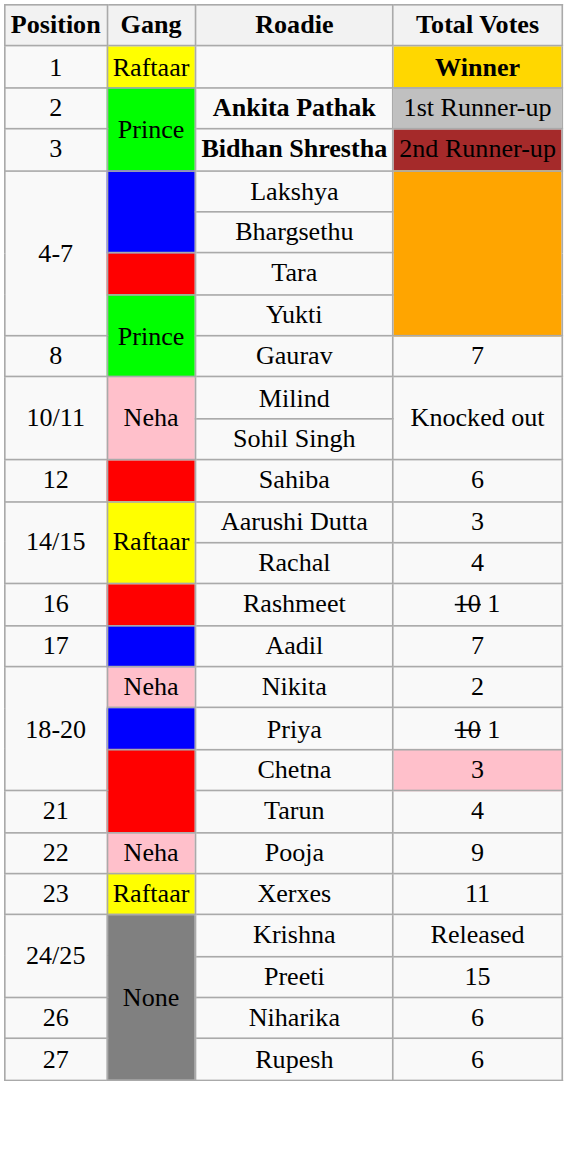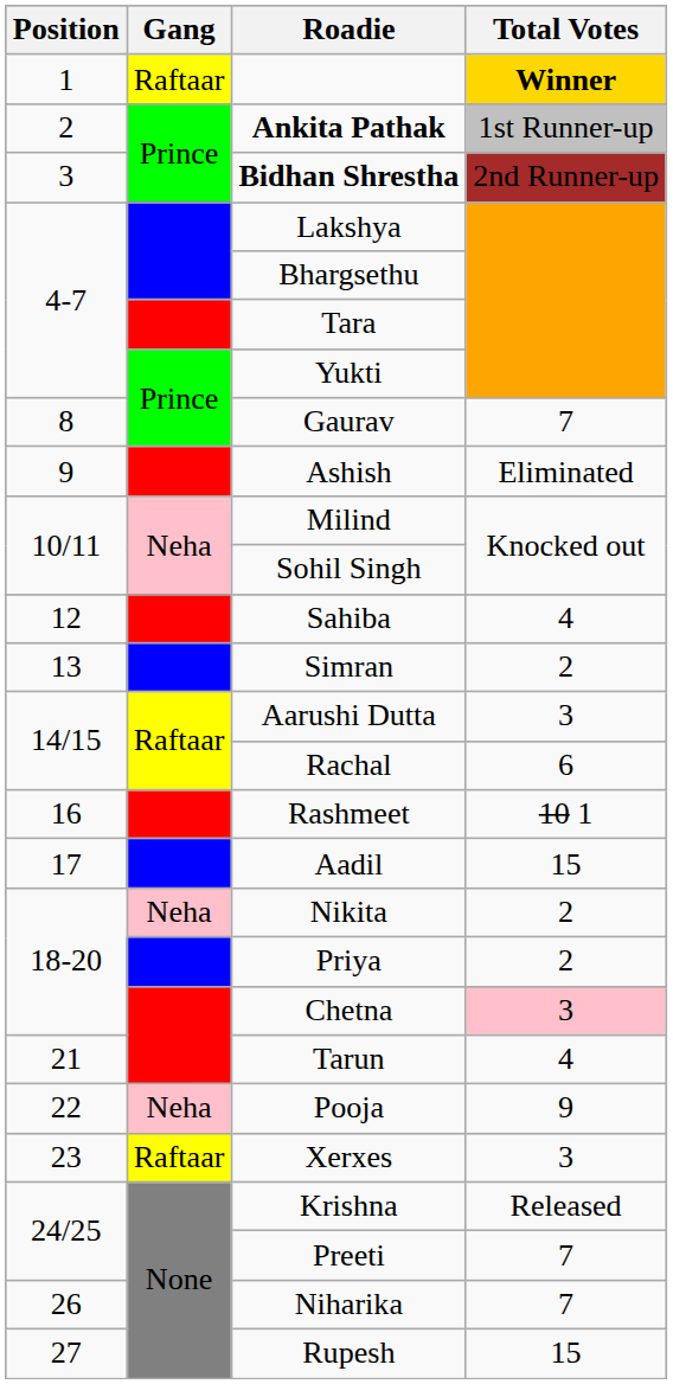 <table class="wikitable" style="text-align:center;">
 <tr>
 <th scope="col">Position</th>
 <th scope="col">Gang</th>
 <th scope="col">Roadie</th>
 <th scope="col">Total Votes</th>
 </tr>
 <tr>
 <td>1</td>
 <td bgcolor=Yellow>Raftaar</td>
 <td></td>
 <td bgcolor=gold><strong>Winner</strong></td>
 </tr>
 <tr>
 <td>2</td>
 <td rowspan="2" bgcolor=Lime>Prince</td>
 <td><strong>Ankita Pathak</strong></td>
 <td bgcolor=silver>1st Runner-up</td>
 </tr>
 <tr>
 <td>3</td>
 <td><strong>Bidhan Shrestha</strong></td>
 <td bgcolor=brown>2nd Runner-up</td>
 </tr>
 <tr>
 <td rowspan="4">4-7</td>
 <td rowspan="2" bgcolor=blue></td>
 <td>Lakshya</td>
 <td rowspan="4" bgcolor= orange></td>
 </tr>
 <tr>
 <td>Bhargsethu</td>
 </tr>
 <tr>
 <td bgcolor=red></td>
 <td>Tara</td>
 </tr>
 <tr>
 <td rowspan=2 bgcolor=lime>Prince</td>
 <td>Yukti</td>
 </tr>
 <tr>
 <td>8</td>
 <td>Gaurav</td>
 <td>7</td>
 </tr>
 <tr>
+<td>9</td>
+<td bgcolor=red></td>
+<td>Ashish</td>
+<td>Eliminated</td>
+</tr>
+<tr>
 <td rowspan="2">10/11</td>
 <td rowspan="2" bgcolor=pink>Neha</td>
 <td>Milind</td>
 <td rowspan="2">Knocked out</td>
 </tr>
 <tr>
 <td>Sohil Singh</td>
 </tr>
 <tr>
 <td>12</td>
 <td bgcolor=red></td>
 <td>Sahiba</td>
-<td>6</td>
+<td>4</td>
+</tr>
+<tr>
+<td>13</td>
+<td bgcolor=blue></td>
+<td>Simran</td>
+<td>2</td>
 </tr>
 <tr>
 <td rowspan="2">14/15</td>
 <td rowspan="2" bgcolor=yellow>Raftaar</td>
 <td>Aarushi Dutta</td>
 <td>3</td>
 </tr>
 <tr>
 <td>Rachal</td>
-<td>4</td>
+<td>6</td>
 </tr>
 <tr>
 <td>16</td>
 <td bgcolor=red></td>
 <td>Rashmeet</td>
 <td><s>10</s> 1</td>
 </tr>
 <tr>
 <td>17</td>
 <td bgcolor=Blue></td>
 <td>Aadil</td>
-<td>7</td>
+<td>15</td>
 </tr>
 <tr>
 <td rowspan="3">18-20</td>
 <td bgcolor=Pink>Neha</td>
 <td>Nikita</td>
 <td>2</td>
 </tr>
 <tr>
 <td bgcolor=Blue></td>
 <td>Priya</td>
-<td><s>10</s> 1</td>
+<td>2</td>
 </tr>
 <tr>
 <td rowspan="2" bgcolor=red></td>
 <td>Chetna</td>
 <td style="background: pink;">3</td>
 </tr>
 <tr>
 <td>21</td>
 <td>Tarun</td>
 <td>4</td>
 </tr>
 <tr>
 <td>22</td>
 <td bgcolor=pink>Neha</td>
 <td>Pooja</td>
 <td>9</td>
 </tr>
 <tr>
 <td>23</td>
 <td bgcolor=yellow>Raftaar</td>
 <td>Xerxes</td>
-<td>11</td>
+<td>3</td>
 </tr>
 <tr>
 <td rowspan="2">24/25</td>
 <td rowspan="4" bgcolor=gray>None</td>
 <td>Krishna</td>
 <td>Released</td>
 </tr>
 <tr>
 <td>Preeti</td>
-<td>15</td>
+<td>7</td>
 </tr>
 <tr>
 <td>26</td>
 <td>Niharika</td>
-<td>6</td>
+<td>7</td>
 </tr>
 <tr>
 <td>27</td>
 <td>Rupesh</td>
-<td>6</td>
+<td>15</td>
 </tr>
 <tr>
 </tr>
 </table>
